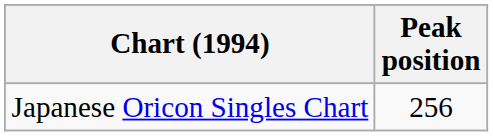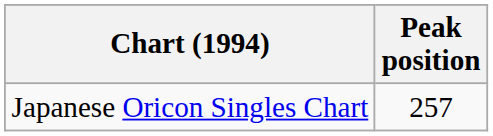 <table class="wikitable">
 <tr>
 <th>Chart (1994)</th>
 <th>Peak<br>position</th>
 </tr>
 <tr>
 <td>Japanese <a href='#'>Oricon Singles Chart</a></td>
-<td align="center">256</td>
+<td align="center">257</td>
 </tr>
 </table>
